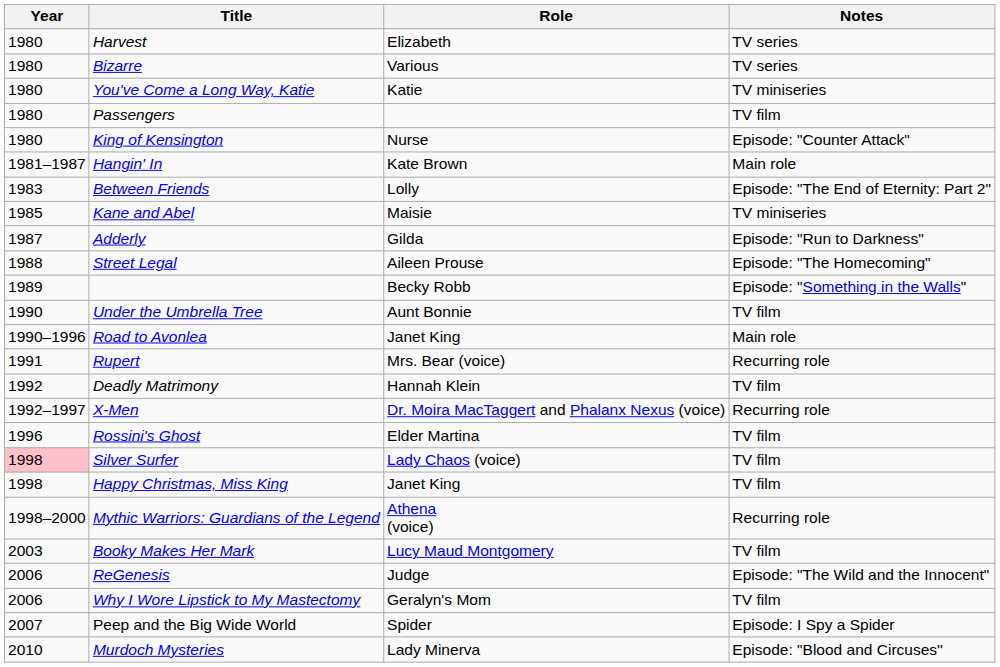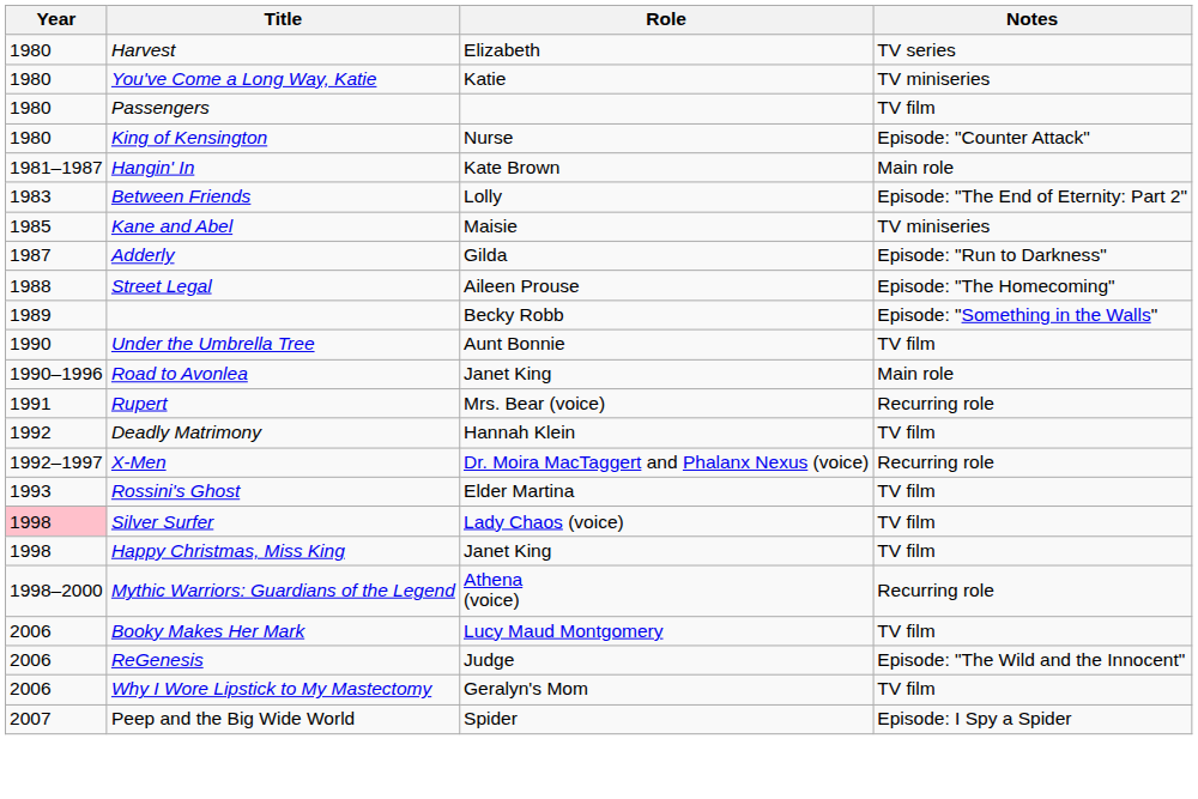 <table class="wikitable sortable">
 <tr>
 <th>Year</th>
 <th>Title</th>
 <th>Role</th>
 <th class="unsortable">Notes</th>
 </tr>
 <tr>
 <td>1980</td>
 <td><em>Harvest</em></td>
 <td>Elizabeth</td>
-<td>TV series</td>
-</tr>
-<tr>
-<td>1980</td>
-<td><em><a href='#'>Bizarre</a></em></td>
-<td>Various</td>
 <td>TV series</td>
 </tr>
 <tr>
 <td>1980</td>
 <td><em><a href='#'>You've Come a Long Way, Katie</a></em></td>
 <td>Katie</td>
 <td>TV miniseries</td>
 </tr>
 <tr>
 <td>1980</td>
 <td><em>Passengers</em></td>
 <td></td>
 <td>TV film</td>
 </tr>
 <tr>
 <td>1980</td>
 <td><em><a href='#'>King of Kensington</a></em></td>
 <td>Nurse</td>
 <td>Episode: "Counter Attack"</td>
 </tr>
 <tr>
 <td>1981–1987</td>
 <td><em><a href='#'>Hangin' In</a></em></td>
 <td>Kate Brown</td>
 <td>Main role</td>
 </tr>
 <tr>
 <td>1983</td>
 <td><em><a href='#'>Between Friends</a></em></td>
 <td>Lolly</td>
 <td>Episode: "The End of Eternity: Part 2"</td>
 </tr>
 <tr>
 <td>1985</td>
 <td><em><a href='#'>Kane and Abel</a></em></td>
 <td>Maisie</td>
 <td>TV miniseries</td>
 </tr>
 <tr>
 <td>1987</td>
 <td><em><a href='#'>Adderly</a></em></td>
 <td>Gilda</td>
 <td>Episode: "Run to Darkness"</td>
 </tr>
 <tr>
 <td>1988</td>
 <td><em><a href='#'>Street Legal</a></em></td>
 <td>Aileen Prouse</td>
 <td>Episode: "The Homecoming"</td>
 </tr>
 <tr>
 <td>1989</td>
 <td><em></em></td>
 <td>Becky Robb</td>
 <td>Episode: "<a href='#'>Something in the Walls</a>"</td>
 </tr>
 <tr>
 <td>1990</td>
 <td><em><a href='#'>Under the Umbrella Tree</a></em></td>
 <td>Aunt Bonnie</td>
 <td>TV film</td>
 </tr>
 <tr>
 <td>1990–1996</td>
 <td><em><a href='#'>Road to Avonlea</a></em></td>
 <td>Janet King</td>
 <td>Main role</td>
 </tr>
 <tr>
 <td>1991</td>
 <td><em><a href='#'>Rupert</a></em></td>
 <td>Mrs. Bear (voice)</td>
 <td>Recurring role</td>
 </tr>
 <tr>
 <td>1992</td>
 <td><em>Deadly Matrimony</em></td>
 <td>Hannah Klein</td>
 <td>TV film</td>
 </tr>
 <tr>
 <td>1992–1997</td>
 <td><em><a href='#'>X-Men</a></em></td>
 <td><a href='#'>Dr. Moira MacTaggert</a> and <a href='#'>Phalanx Nexus</a> (voice)</td>
 <td>Recurring role</td>
 </tr>
 <tr>
-<td>1996</td>
+<td>1993</td>
 <td><em><a href='#'>Rossini's Ghost</a></em></td>
 <td>Elder Martina</td>
 <td>TV film</td>
 </tr>
 <tr>
 <td style="background: pink;">1998</td>
 <td><em><a href='#'>Silver Surfer</a></em></td>
 <td><a href='#'>Lady Chaos</a> (voice)</td>
 <td>TV film</td>
 </tr>
 <tr>
 <td>1998</td>
 <td><em><a href='#'>Happy Christmas, Miss King</a></em></td>
 <td>Janet King</td>
 <td>TV film</td>
 </tr>
 <tr>
 <td>1998–2000</td>
 <td><em><a href='#'>Mythic Warriors: Guardians of the Legend</a></em></td>
 <td><a href='#'>Athena</a><br> (voice)</td>
 <td>Recurring role</td>
 </tr>
 <tr>
-<td>2003</td>
+<td>2006</td>
 <td><em><a href='#'>Booky Makes Her Mark</a></em></td>
 <td><a href='#'>Lucy Maud Montgomery</a></td>
 <td>TV film</td>
 </tr>
 <tr>
 <td>2006</td>
 <td><em><a href='#'>ReGenesis</a></em></td>
 <td>Judge</td>
 <td>Episode: "The Wild and the Innocent"</td>
 </tr>
 <tr>
 <td>2006</td>
 <td><em><a href='#'>Why I Wore Lipstick to My Mastectomy</a></em></td>
 <td>Geralyn's Mom</td>
 <td>TV film</td>
 </tr>
 <tr>
 <td>2007</td>
 <td>Peep and the Big Wide World</td>
 <td>Spider</td>
 <td>Episode: I Spy a Spider</td>
 </tr>
-<tr>
-<td>2010</td>
-<td><em><a href='#'>Murdoch Mysteries</a></em></td>
-<td>Lady Minerva</td>
-<td>Episode: "Blood and Circuses"</td>
-</tr>
 </table>
